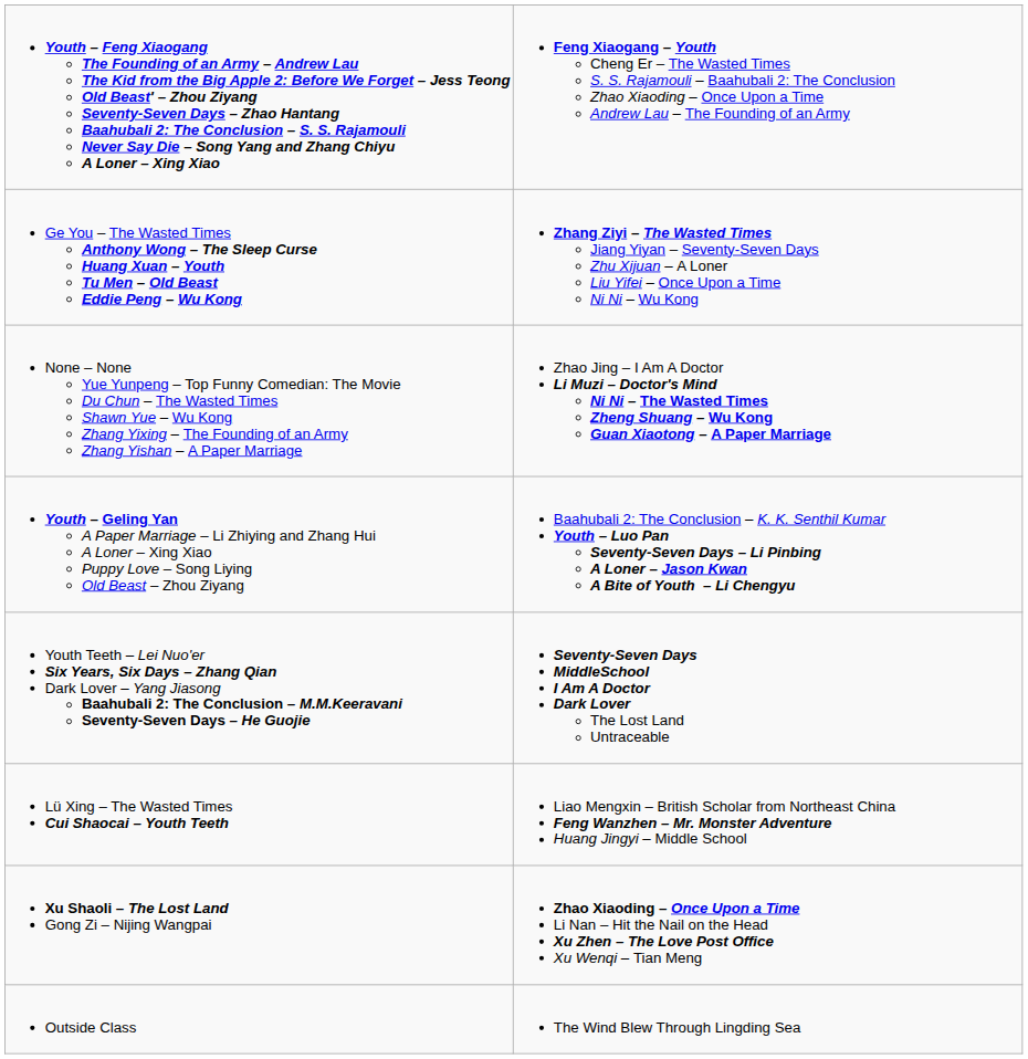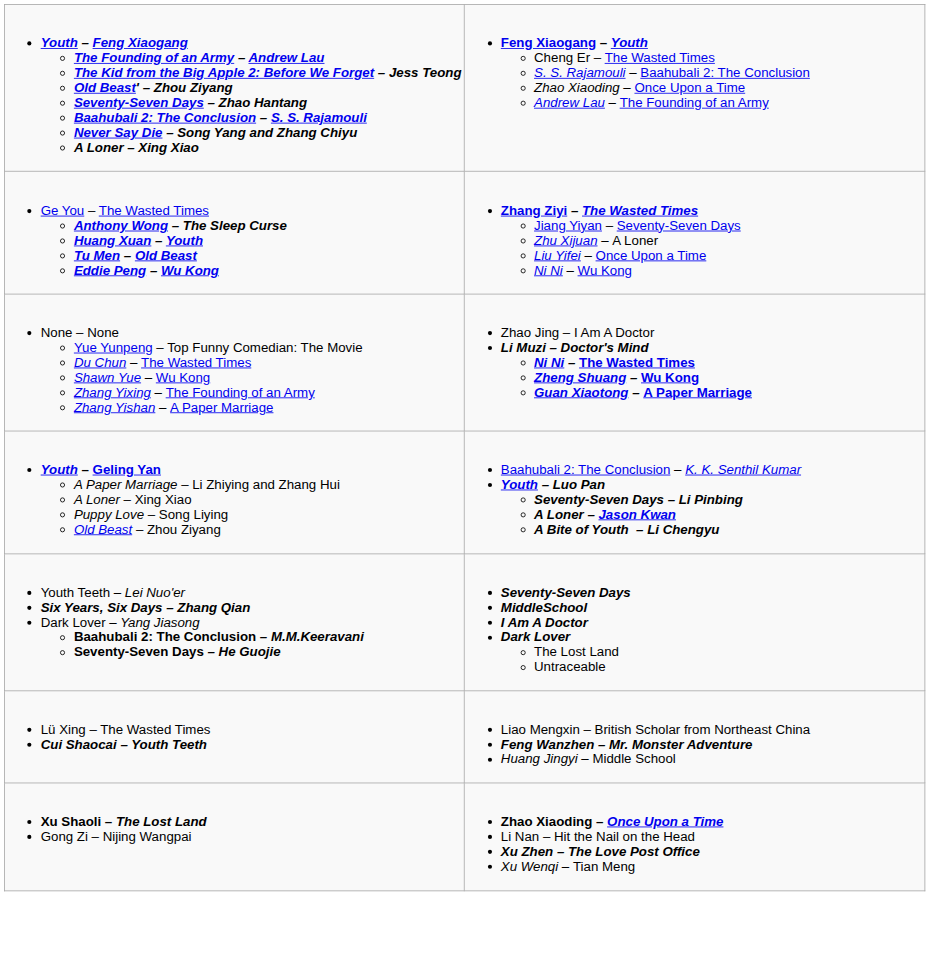 <table class=wikitable>
 <tr>
 <td valign="top" width="50%"><br><ul><li><strong><em><a href='#'>Youth</a><em> – <a href='#'>Feng Xiaogang</a><strong><ul><li></em><a href='#'>The Founding of an Army</a><em> – <a href='#'>Andrew Lau</a></li><li></em><a href='#'>The Kid from the Big Apple 2: Before We Forget</a><em> – Jess Teong</li><li></em><a href='#'>Old Beast</a></strong>' – Zhou Ziyang</li><li><em><a href='#'>Seventy-Seven Days</a></em> – Zhao Hantang</li><li><em><a href='#'>Baahubali 2: The Conclusion</a></em> – <a href='#'>S. S. Rajamouli</a></li><li><em><a href='#'>Never Say Die</a></em> – Song Yang and Zhang Chiyu</li><li><em>A Loner</em> – Xing Xiao</li></ul></li></ul></td>
 <td valign="top" width="50%"><br><ul><li><strong><a href='#'>Feng Xiaogang</a> – <em><a href='#'>Youth</a></em></strong><ul><li>Cheng Er – </em><a href='#'>The Wasted Times</a><em></li><li><a href='#'>S. S. Rajamouli</a> – </em><a href='#'>Baahubali 2: The Conclusion</a><em></li><li>Zhao Xiaoding – </em><a href='#'>Once Upon a Time</a><em></li><li><a href='#'>Andrew Lau</a> – </em><a href='#'>The Founding of an Army</a><em></li></ul></li></ul></td>
 </tr>
 <tr>
 <td valign="top" width="50%"><br><ul><li></strong><a href='#'>Ge You</a> – </em><a href='#'>The Wasted Times</a><strong><em><ul><li><a href='#'>Anthony Wong</a> – <em>The Sleep Curse</em></li><li><a href='#'>Huang Xuan</a> – <em><a href='#'>Youth</a></em></li><li><a href='#'>Tu Men</a> – <em><a href='#'>Old Beast</a></em></li><li><a href='#'>Eddie Peng</a> – <em><a href='#'>Wu Kong</a></em></li></ul></li></ul></td>
 <td valign="top" width="50%"><br><ul><li><strong><a href='#'>Zhang Ziyi</a> – <em><a href='#'>The Wasted Times</a></em></strong><ul><li><a href='#'>Jiang Yiyan</a> – </em><a href='#'>Seventy-Seven Days</a><em></li><li><a href='#'>Zhu Xijuan</a> – </em>A Loner<em></li><li><a href='#'>Liu Yifei</a> – </em><a href='#'>Once Upon a Time</a><em></li><li><a href='#'>Ni Ni</a> – </em><a href='#'>Wu Kong</a><em></li></ul></li></ul></td>
 </tr>
 <tr>
 <td valign="top" width="50%"><br><ul><li>None – None<ul><li><a href='#'>Yue Yunpeng</a> – </em>Top Funny Comedian: The Movie<em></li><li><a href='#'>Du Chun</a> – </em><a href='#'>The Wasted Times</a><em></li><li><a href='#'>Shawn Yue</a> – </em><a href='#'>Wu Kong</a><em></li><li><a href='#'>Zhang Yixing</a> – </em><a href='#'>The Founding of an Army</a><em></li><li><a href='#'>Zhang Yishan</a> – </em><a href='#'>A Paper Marriage</a><em></li></ul></li></ul></td>
 <td valign="top" width="50%"><br><ul><li></strong>Zhao Jing – </em>I Am A Doctor<strong><em></li><li><strong>Li Muzi – <em>Doctor's Mind</em></strong><ul><li><a href='#'>Ni Ni</a> – </em><a href='#'>The Wasted Times</a><em></li><li><a href='#'>Zheng Shuang</a> – </em><a href='#'>Wu Kong</a><em></li><li><a href='#'>Guan Xiaotong</a> – </em><a href='#'>A Paper Marriage</a><em></li></ul></li></ul></td>
 </tr>
 <tr>
 <td valign="top" width="50%"><br><ul><li><strong><em><a href='#'>Youth</a></em> – <a href='#'>Geling Yan</a></strong><ul><li><em>A Paper Marriage</em> – Li Zhiying and Zhang Hui</li><li><em>A Loner</em> – Xing Xiao</li><li><em>Puppy Love</em> – Song Liying</li><li><em><a href='#'>Old Beast</a></em> – Zhou Ziyang</li></ul></li></ul></td>
 <td valign="top" width="50%"><br><ul><li></em></strong><a href='#'>Baahubali 2: The Conclusion</a><em> – <a href='#'>K. K. Senthil Kumar</a><strong></li><li><strong><em><a href='#'>Youth</a></em> – Luo Pan</strong><ul><li><em>Seventy-Seven Days</em> – Li Pinbing</li><li><em>A Loner</em> – <a href='#'>Jason Kwan</a></li><li><em>A Bite of Youth</em>  – Li Chengyu</li></ul></li></ul></td>
 </tr>
 <tr>
 <td valign="top" width="50%"><br><ul><li></em></strong>Youth Teeth<em> – Lei Nuo'er<strong></li><li><strong><em>Six Years, Six Days</em> – Zhang Qian</strong></li><li></em></strong>Dark Lover<em> – Yang Jiasong<strong><ul><li></em>Baahubali 2: The Conclusion<em> – M.M.Keeravani</li><li></em>Seventy-Seven Days<em> – He Guojie</li></ul></li></ul></td>
 <td valign="top" width="50%"><br><ul><li><strong><em>Seventy-Seven Days</em></strong></li><li><strong><em>MiddleSchool</em></strong></li><li><strong><em>I Am A Doctor</em></strong></li><li><strong><em>Dark Lover</em></strong><ul><li></em>The Lost Land<em></li><li></em>Untraceable<em></li></ul></li></ul></td>
 </tr>
 <tr>
 <td valign="top" width="50%"><br><ul><li></strong>Lü Xing – </em>The Wasted Times<strong><em></li><li><strong>Cui Shaocai – <em>Youth Teeth</em></strong></li></ul></td>
 <td valign="top" width="50%"><br><ul><li></strong>Liao Mengxin – </em>British Scholar from Northeast China<strong><em></li><li><strong>Feng Wanzhen – <em>Mr. Monster Adventure</em></strong></li><li></strong>Huang Jingyi – </em>Middle School<strong><em></li></ul></td>
 </tr>
 <tr>
 <td valign="top" width="50%"><br><ul><li><strong>Xu Shaoli – <em>The Lost Land</em></strong></li><li></strong>Gong Zi – </em>Nijing Wangpai<strong><em></li></ul></td>
 <td valign="top" width="50%"><br><ul><li><strong>Zhao Xiaoding – <em><a href='#'>Once Upon a Time</a></em></strong></li><li></strong>Li Nan – </em>Hit the Nail on the Head<strong><em></li><li><strong>Xu Zhen – <em>The Love Post Office</em></strong></li><li></strong>Xu Wenqi – </em>Tian Meng<strong><em></li></ul></td>
 </tr>
-<tr>
-<td valign="top" width="50%"><br><ul><li></em></strong>Outside Class<strong><em></li></ul></td>
-<td valign="top" width="50%"><br><ul><li></em></strong>The Wind Blew Through Lingding Sea<strong><em></li></ul></td>
-</tr>
 </table>
